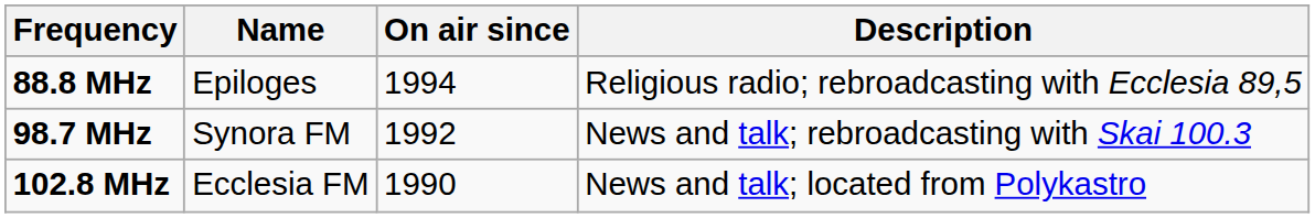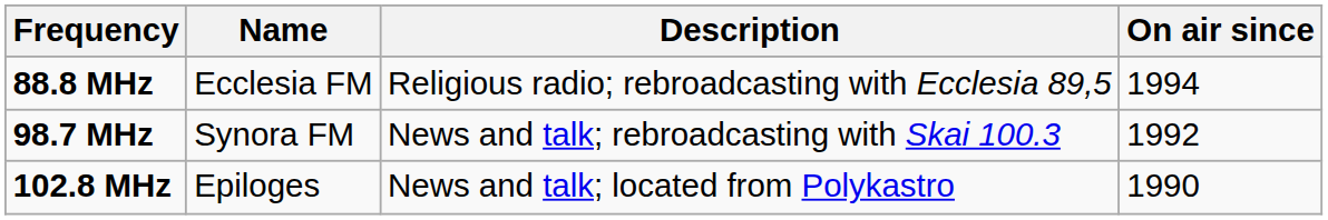 <table class="wikitable">
 <tr>
 <th>Frequency</th>
 <th>Name</th>
+<th>Description</th>
 <th>On air since</th>
-<th>Description</th>
 </tr>
 <tr>
 <td><strong>88.8 MHz</strong></td>
-<td>Epiloges</td>
+<td>Ecclesia FM</td>
+<td>Religious radio; rebroadcasting with <em>Ecclesia 89,5</em></td>
 <td>1994</td>
-<td>Religious radio; rebroadcasting with <em>Ecclesia 89,5</em></td>
 </tr>
 <tr>
 <td><strong>98.7 MHz</strong></td>
 <td>Synora FM</td>
+<td>News and <a href='#'>talk</a>; rebroadcasting with <em><a href='#'>Skai 100.3</a></em></td>
 <td>1992</td>
-<td>News and <a href='#'>talk</a>; rebroadcasting with <em><a href='#'>Skai 100.3</a></em></td>
 </tr>
 <tr>
 <td><strong>102.8 MHz</strong></td>
-<td>Ecclesia FM</td>
+<td>Epiloges</td>
+<td>News and <a href='#'>talk</a>; located from <a href='#'>Polykastro</a></td>
 <td>1990</td>
-<td>News and <a href='#'>talk</a>; located from <a href='#'>Polykastro</a></td>
 </tr>
 </table>
